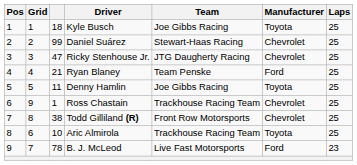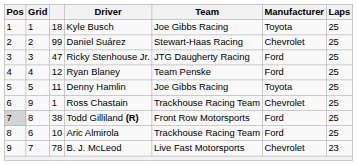 <table class="wikitable" style="font-size:98%">
 <tr>
 <th>Pos</th>
 <th>Grid</th>
 <th></th>
 <th>Driver</th>
 <th>Team</th>
 <th>Manufacturer</th>
 <th>Laps</th>
 </tr>
 <tr>
 <td>1</td>
 <td>1</td>
 <td>18</td>
 <td>Kyle Busch</td>
 <td>Joe Gibbs Racing</td>
 <td>Toyota</td>
 <td>25</td>
 </tr>
 <tr>
 <td>2</td>
 <td>2</td>
 <td>99</td>
 <td>Daniel Suárez</td>
 <td>Stewart-Haas Racing</td>
 <td>Chevrolet</td>
 <td>25</td>
 </tr>
 <tr>
 <td>3</td>
 <td>3</td>
 <td>47</td>
 <td>Ricky Stenhouse Jr.</td>
 <td>JTG Daugherty Racing</td>
-<td>Chevrolet</td>
+<td>Ford</td>
 <td>25</td>
 </tr>
 <tr>
 <td>4</td>
 <td>4</td>
-<td>21</td>
+<td>12</td>
 <td>Ryan Blaney</td>
 <td>Team Penske</td>
 <td>Ford</td>
 <td>25</td>
 </tr>
 <tr>
 <td>5</td>
 <td>5</td>
 <td>11</td>
 <td>Denny Hamlin</td>
 <td>Joe Gibbs Racing</td>
 <td>Toyota</td>
 <td>25</td>
 </tr>
 <tr>
 <td>6</td>
 <td>9</td>
 <td>1</td>
 <td>Ross Chastain</td>
 <td>Trackhouse Racing Team</td>
 <td>Chevrolet</td>
 <td>25</td>
 </tr>
 <tr>
-<td>7</td>
+<td style="background: lightgrey;">7</td>
 <td>8</td>
 <td>38</td>
 <td>Todd Gilliland <strong>(R)</strong></td>
 <td>Front Row Motorsports</td>
-<td>Chevrolet</td>
+<td>Ford</td>
 <td>25</td>
 </tr>
 <tr>
 <td>8</td>
 <td>6</td>
 <td>10</td>
 <td>Aric Almirola</td>
 <td>Trackhouse Racing Team</td>
-<td>Toyota</td>
+<td>Ford</td>
 <td>25</td>
 </tr>
 <tr>
 <td>9</td>
 <td>7</td>
 <td>78</td>
 <td>B. J. McLeod</td>
 <td>Live Fast Motorsports</td>
-<td>Ford</td>
+<td>Chevrolet</td>
 <td>23</td>
 </tr>
 <tr>
 <th colspan="7"></th>
 </tr>
 </table>
